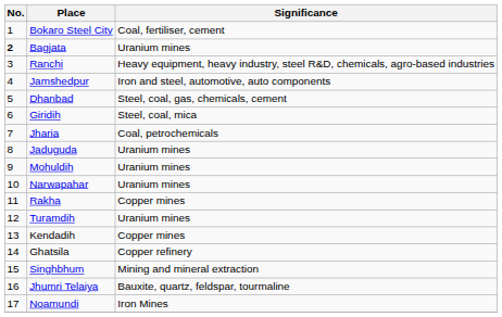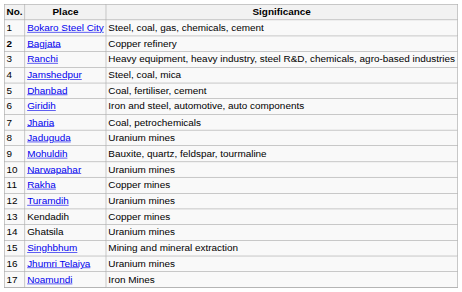 <table class="wikitable sortable">
 <tr>
 <th>No.</th>
 <th>Place</th>
 <th>Significance</th>
 </tr>
 <tr>
 <td>1</td>
 <td><a href='#'>Bokaro Steel City</a></td>
-<td>Coal, fertiliser, cement</td>
+<td>Steel, coal, gas, chemicals, cement</td>
 </tr>
 <tr>
 <td><strong>2</strong></td>
 <td><a href='#'>Bagjata</a></td>
-<td>Uranium mines</td>
+<td>Copper refinery</td>
 </tr>
 <tr>
 <td>3</td>
 <td><a href='#'>Ranchi</a></td>
 <td>Heavy equipment, heavy industry, steel R&D, chemicals, agro-based industries</td>
 </tr>
 <tr>
 <td>4</td>
 <td><a href='#'>Jamshedpur</a></td>
-<td>Iron and steel, automotive, auto components</td>
+<td>Steel, coal, mica</td>
 </tr>
 <tr>
 <td>5</td>
 <td><a href='#'>Dhanbad</a></td>
-<td>Steel, coal, gas, chemicals, cement</td>
+<td>Coal, fertiliser, cement</td>
 </tr>
 <tr>
 <td>6</td>
 <td><a href='#'>Giridih</a></td>
-<td>Steel, coal, mica</td>
+<td>Iron and steel, automotive, auto components</td>
 </tr>
 <tr>
 <td>7</td>
 <td><a href='#'>Jharia</a></td>
 <td>Coal, petrochemicals</td>
 </tr>
 <tr>
 <td>8</td>
 <td><a href='#'>Jaduguda</a></td>
 <td>Uranium mines</td>
 </tr>
 <tr>
 <td>9</td>
 <td><a href='#'>Mohuldih</a></td>
-<td>Uranium mines</td>
+<td>Bauxite, quartz, feldspar, tourmaline</td>
 </tr>
 <tr>
 <td>10</td>
 <td><a href='#'>Narwapahar</a></td>
 <td>Uranium mines</td>
 </tr>
 <tr>
 <td>11</td>
 <td><a href='#'>Rakha</a></td>
 <td>Copper mines</td>
 </tr>
 <tr>
 <td>12</td>
 <td><a href='#'>Turamdih</a></td>
 <td>Uranium mines</td>
 </tr>
 <tr>
 <td>13</td>
 <td>Kendadih</td>
 <td>Copper mines</td>
 </tr>
 <tr>
 <td>14</td>
 <td>Ghatsila</td>
-<td>Copper refinery</td>
+<td>Uranium mines</td>
 </tr>
 <tr>
 <td>15</td>
 <td><a href='#'>Singhbhum</a></td>
 <td>Mining and mineral extraction</td>
 </tr>
 <tr>
 <td>16</td>
 <td><a href='#'>Jhumri Telaiya</a></td>
-<td>Bauxite, quartz, feldspar, tourmaline</td>
+<td>Uranium mines</td>
 </tr>
 <tr>
 <td>17</td>
 <td><a href='#'>Noamundi</a></td>
 <td>Iron Mines</td>
 </tr>
 <tr>
 </tr>
 </table>
